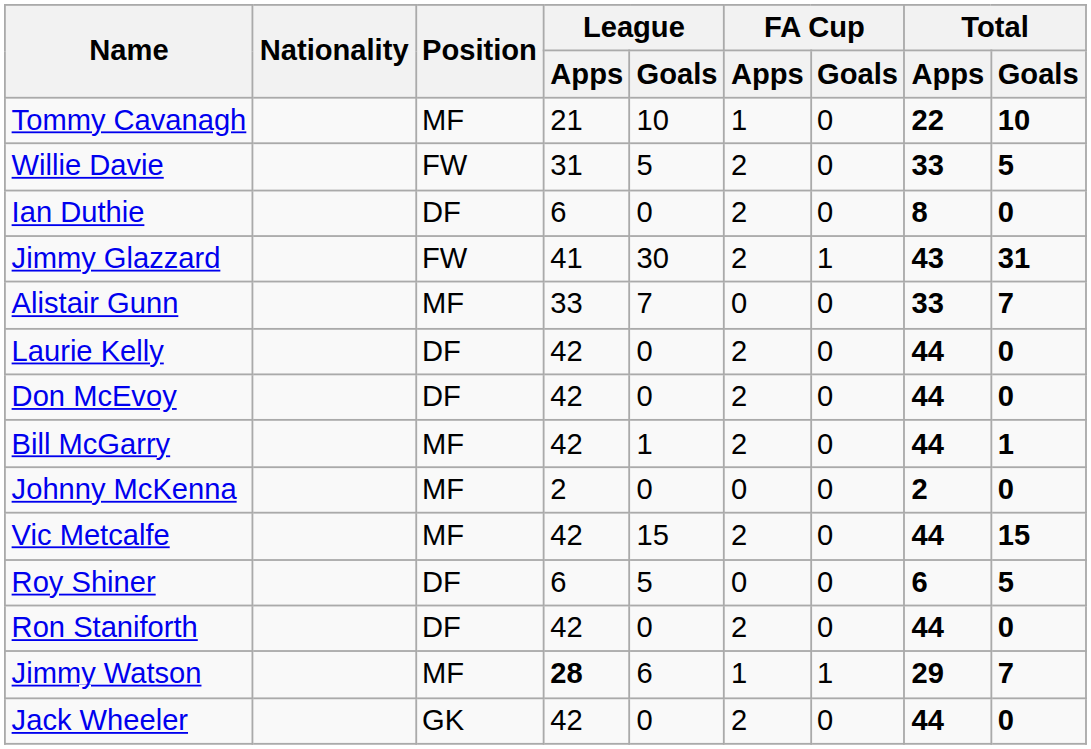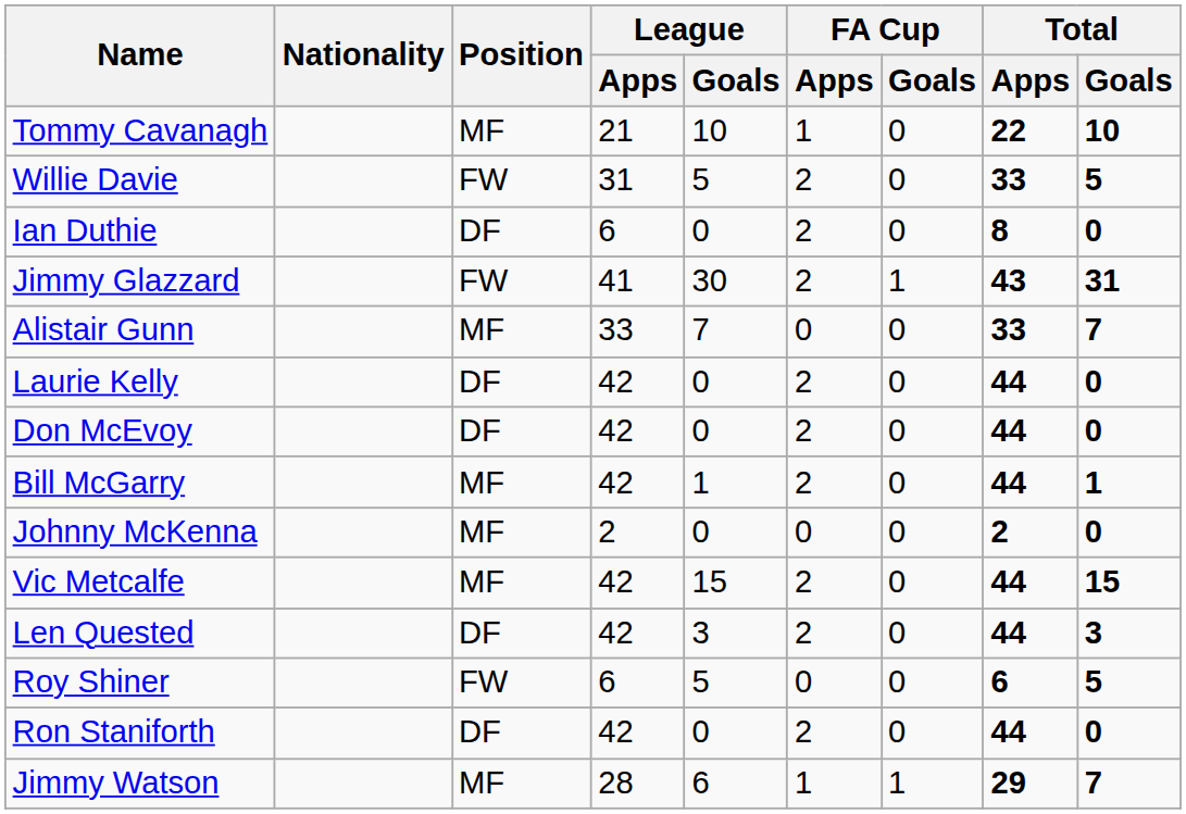 <table class="wikitable sortable">
 <tr>
 <th scope=col rowspan=2>Name</th>
 <th scope=col rowspan=2>Nationality</th>
 <th scope=col rowspan=2>Position</th>
 <th colspan=2>League</th>
 <th colspan=2>FA Cup</th>
 <th colspan=2>Total</th>
 </tr>
 <tr>
 <th>Apps</th>
 <th>Goals</th>
 <th>Apps</th>
 <th>Goals</th>
 <th>Apps</th>
 <th>Goals</th>
 </tr>
 <tr>
 <td><a href='#'>Tommy Cavanagh</a></td>
 <td></td>
 <td>MF</td>
 <td>21</td>
 <td>10</td>
 <td>1</td>
 <td>0</td>
 <td><strong>22</strong></td>
 <td><strong>10</strong></td>
 </tr>
 <tr>
 <td><a href='#'>Willie Davie</a></td>
 <td></td>
 <td>FW</td>
 <td>31</td>
 <td>5</td>
 <td>2</td>
 <td>0</td>
 <td><strong>33</strong></td>
 <td><strong>5</strong></td>
 </tr>
 <tr>
 <td><a href='#'>Ian Duthie</a></td>
 <td></td>
 <td>DF</td>
 <td>6</td>
 <td>0</td>
 <td>2</td>
 <td>0</td>
 <td><strong>8</strong></td>
 <td><strong>0</strong></td>
 </tr>
 <tr>
 <td><a href='#'>Jimmy Glazzard</a></td>
 <td></td>
 <td>FW</td>
 <td>41</td>
 <td>30</td>
 <td>2</td>
 <td>1</td>
 <td><strong>43</strong></td>
 <td><strong>31</strong></td>
 </tr>
 <tr>
 <td><a href='#'>Alistair Gunn</a></td>
 <td></td>
 <td>MF</td>
 <td>33</td>
 <td>7</td>
 <td>0</td>
 <td>0</td>
 <td><strong>33</strong></td>
 <td><strong>7</strong></td>
 </tr>
 <tr>
 <td><a href='#'>Laurie Kelly</a></td>
 <td></td>
 <td>DF</td>
 <td>42</td>
 <td>0</td>
 <td>2</td>
 <td>0</td>
 <td><strong>44</strong></td>
 <td><strong>0</strong></td>
 </tr>
 <tr>
 <td><a href='#'>Don McEvoy</a></td>
 <td></td>
 <td>DF</td>
 <td>42</td>
 <td>0</td>
 <td>2</td>
 <td>0</td>
 <td><strong>44</strong></td>
 <td><strong>0</strong></td>
 </tr>
 <tr>
 <td><a href='#'>Bill McGarry</a></td>
 <td></td>
 <td>MF</td>
 <td>42</td>
 <td>1</td>
 <td>2</td>
 <td>0</td>
 <td><strong>44</strong></td>
 <td><strong>1</strong></td>
 </tr>
 <tr>
 <td><a href='#'>Johnny McKenna</a></td>
 <td></td>
 <td>MF</td>
 <td>2</td>
 <td>0</td>
 <td>0</td>
 <td>0</td>
 <td><strong>2</strong></td>
 <td><strong>0</strong></td>
 </tr>
 <tr>
 <td><a href='#'>Vic Metcalfe</a></td>
 <td></td>
 <td>MF</td>
 <td>42</td>
 <td>15</td>
 <td>2</td>
 <td>0</td>
 <td><strong>44</strong></td>
 <td><strong>15</strong></td>
 </tr>
 <tr>
+<td><a href='#'>Len Quested</a></td>
+<td></td>
+<td>DF</td>
+<td>42</td>
+<td>3</td>
+<td>2</td>
+<td>0</td>
+<td><strong>44</strong></td>
+<td><strong>3</strong></td>
+</tr>
+<tr>
 <td><a href='#'>Roy Shiner</a></td>
 <td></td>
-<td>DF</td>
+<td>FW</td>
 <td>6</td>
 <td>5</td>
 <td>0</td>
 <td>0</td>
 <td><strong>6</strong></td>
 <td><strong>5</strong></td>
 </tr>
 <tr>
 <td><a href='#'>Ron Staniforth</a></td>
 <td></td>
 <td>DF</td>
 <td>42</td>
 <td>0</td>
 <td>2</td>
 <td>0</td>
 <td><strong>44</strong></td>
 <td><strong>0</strong></td>
 </tr>
 <tr>
 <td><a href='#'>Jimmy Watson</a></td>
 <td></td>
 <td>MF</td>
-<td><strong>28</strong></td>
+<td>28</td>
 <td>6</td>
 <td>1</td>
 <td>1</td>
 <td><strong>29</strong></td>
 <td><strong>7</strong></td>
 </tr>
-<tr>
-<td><a href='#'>Jack Wheeler</a></td>
-<td></td>
-<td>GK</td>
-<td>42</td>
-<td>0</td>
-<td>2</td>
-<td>0</td>
-<td><strong>44</strong></td>
-<td><strong>0</strong></td>
-</tr>
 </table>
